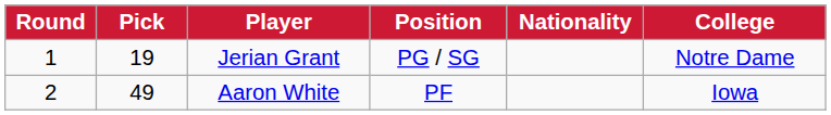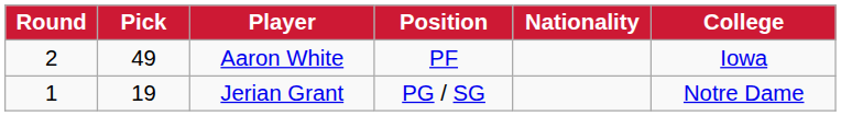 <table class="wikitable sortable sortable">
 <tr>
 <th style="background:#CD1934; color:white" width="10%">Round</th>
 <th style="background:#CD1934; color:white" width="10%">Pick</th>
 <th style="background:#CD1934; color:white" width="20%">Player</th>
 <th style="background:#CD1934; color:white" width="15%">Position</th>
 <th style="background:#CD1934; color:white" width="15%">Nationality</th>
 <th style="background:#CD1934; color:white" width="20%">College</th>
 </tr>
 <tr style="text-align: center">
+<td>2</td>
+<td>49</td>
+<td><a href='#'>Aaron White</a></td>
+<td><a href='#'>PF</a></td>
+<td></td>
+<td><a href='#'>Iowa</a></td>
+</tr>
+<tr style="text-align: center">
 <td>1</td>
 <td>19</td>
 <td><a href='#'>Jerian Grant</a></td>
 <td><a href='#'>PG</a> / <a href='#'>SG</a></td>
 <td></td>
 <td><a href='#'>Notre Dame</a></td>
 </tr>
-<tr style="text-align: center">
-<td>2</td>
-<td>49</td>
-<td><a href='#'>Aaron White</a></td>
-<td><a href='#'>PF</a></td>
-<td></td>
-<td><a href='#'>Iowa</a></td>
-</tr>
 </table>
